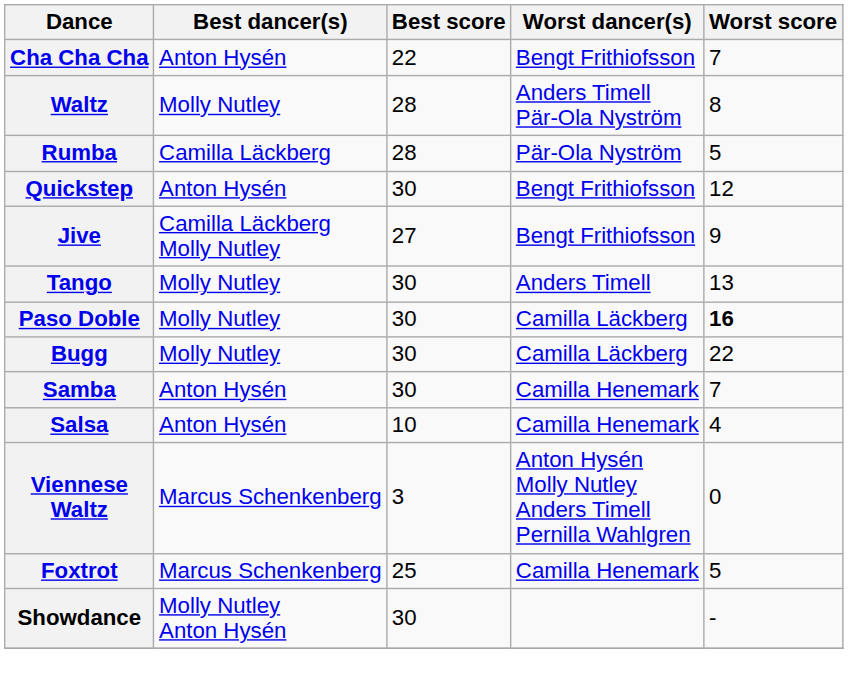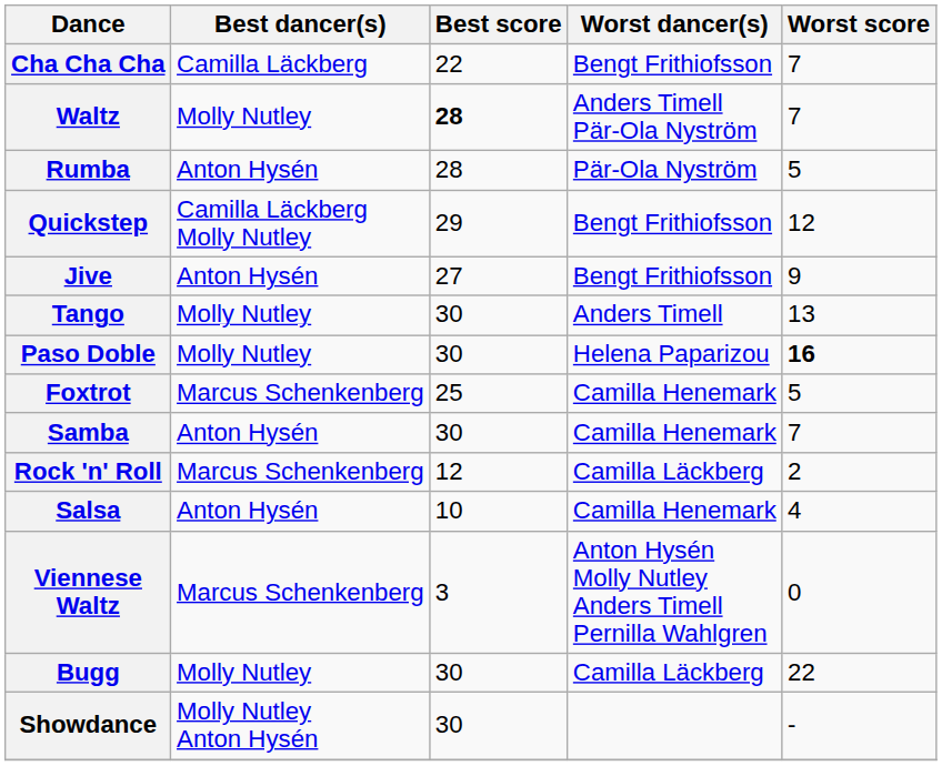 <table class="wikitable sortable">
 <tr>
 <th width="100">Dance</th>
 <th>Best dancer(s)</th>
 <th>Best score</th>
 <th>Worst dancer(s)</th>
 <th>Worst score</th>
 </tr>
 <tr>
 <th><a href='#'>Cha Cha Cha</a></th>
-<td><a href='#'>Anton Hysén</a></td>
+<td><a href='#'>Camilla Läckberg</a></td>
 <td>22</td>
 <td><a href='#'>Bengt Frithiofsson</a></td>
 <td>7</td>
 </tr>
 <tr>
 <th><a href='#'>Waltz</a></th>
 <td><a href='#'>Molly Nutley</a></td>
-<td>28</td>
+<td><strong>28</strong></td>
 <td><a href='#'>Anders Timell</a> <br> <a href='#'>Pär-Ola Nyström</a></td>
-<td>8</td>
+<td>7</td>
 </tr>
 <tr>
 <th><a href='#'>Rumba</a></th>
-<td><a href='#'>Camilla Läckberg</a></td>
+<td><a href='#'>Anton Hysén</a></td>
 <td>28</td>
 <td><a href='#'>Pär-Ola Nyström</a></td>
 <td>5</td>
 </tr>
 <tr>
 <th><a href='#'>Quickstep</a></th>
-<td><a href='#'>Anton Hysén</a></td>
-<td>30</td>
+<td><a href='#'>Camilla Läckberg</a> <br> <a href='#'>Molly Nutley</a></td>
+<td>29</td>
 <td><a href='#'>Bengt Frithiofsson</a></td>
 <td>12</td>
 </tr>
 <tr>
 <th><a href='#'>Jive</a></th>
-<td><a href='#'>Camilla Läckberg</a> <br> <a href='#'>Molly Nutley</a></td>
+<td><a href='#'>Anton Hysén</a></td>
 <td>27</td>
 <td><a href='#'>Bengt Frithiofsson</a></td>
 <td>9</td>
 </tr>
 <tr>
 <th><a href='#'>Tango</a></th>
 <td><a href='#'>Molly Nutley</a></td>
 <td>30</td>
 <td><a href='#'>Anders Timell</a></td>
 <td>13</td>
 </tr>
 <tr>
 <th><a href='#'>Paso Doble</a></th>
 <td><a href='#'>Molly Nutley</a></td>
 <td>30</td>
-<td><a href='#'>Camilla Läckberg</a></td>
+<td><a href='#'>Helena Paparizou</a></td>
 <td><strong>16</strong></td>
 </tr>
 <tr>
-<th><a href='#'>Bugg</a></th>
-<td><a href='#'>Molly Nutley</a></td>
-<td>30</td>
-<td><a href='#'>Camilla Läckberg</a></td>
-<td>22</td>
+<th><a href='#'>Foxtrot</a></th>
+<td><a href='#'>Marcus Schenkenberg</a></td>
+<td>25</td>
+<td><a href='#'>Camilla Henemark</a></td>
+<td>5</td>
 </tr>
 <tr>
 <th><a href='#'>Samba</a></th>
 <td><a href='#'>Anton Hysén</a></td>
 <td>30</td>
 <td><a href='#'>Camilla Henemark</a></td>
 <td>7</td>
+</tr>
+<tr>
+<th><a href='#'>Rock 'n' Roll</a></th>
+<td><a href='#'>Marcus Schenkenberg</a></td>
+<td>12</td>
+<td><a href='#'>Camilla Läckberg</a></td>
+<td>2</td>
 </tr>
 <tr>
 <th><a href='#'>Salsa</a></th>
 <td><a href='#'>Anton Hysén</a></td>
 <td>10</td>
 <td><a href='#'>Camilla Henemark</a></td>
 <td>4</td>
 </tr>
 <tr>
 <th><a href='#'>Viennese Waltz</a></th>
 <td><a href='#'>Marcus Schenkenberg</a></td>
 <td>3</td>
 <td><a href='#'>Anton Hysén</a> <br> <a href='#'>Molly Nutley</a> <br> <a href='#'>Anders Timell</a> <br> <a href='#'>Pernilla Wahlgren</a></td>
 <td>0</td>
 </tr>
 <tr>
-<th><a href='#'>Foxtrot</a></th>
-<td><a href='#'>Marcus Schenkenberg</a></td>
-<td>25</td>
-<td><a href='#'>Camilla Henemark</a></td>
-<td>5</td>
+<th><a href='#'>Bugg</a></th>
+<td><a href='#'>Molly Nutley</a></td>
+<td>30</td>
+<td><a href='#'>Camilla Läckberg</a></td>
+<td>22</td>
 </tr>
 <tr>
 <th>Showdance</th>
 <td><a href='#'>Molly Nutley</a> <br> <a href='#'>Anton Hysén</a></td>
 <td>30</td>
 <td></td>
 <td>-</td>
 </tr>
 <tr>
 </tr>
 </table>
